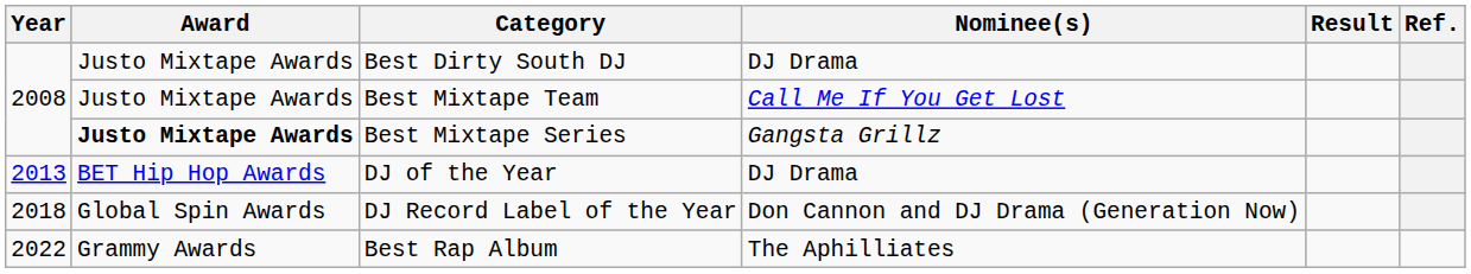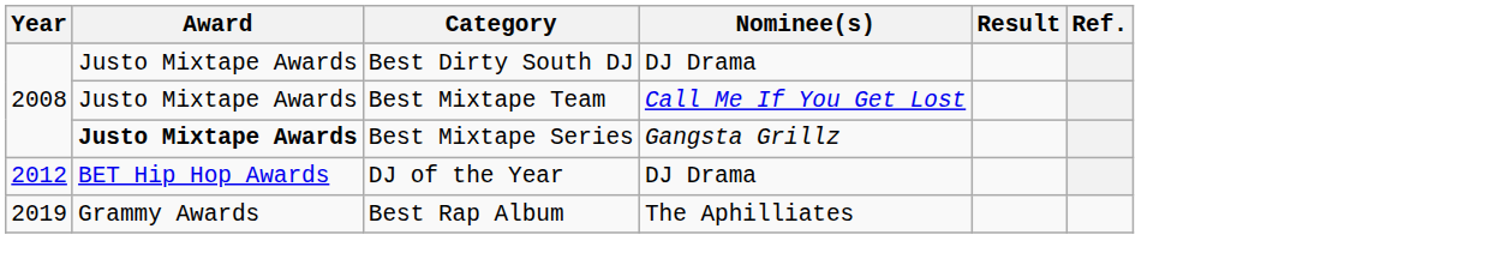 <table class="wikitable">
 <tr>
 <th>Year</th>
 <th>Award</th>
 <th>Category</th>
 <th>Nominee(s)</th>
 <th>Result</th>
 <th>Ref.</th>
 </tr>
 <tr>
 <td rowspan="3">2008</td>
 <td>Justo Mixtape Awards</td>
 <td>Best Dirty South DJ</td>
 <td>DJ Drama</td>
 <td></td>
 <th align=center></th>
 </tr>
 <tr>
 <td>Justo Mixtape Awards</td>
 <td>Best Mixtape Team</td>
 <td><em><a href='#'>Call Me If You Get Lost</a></em></td>
 <td></td>
 <th align=center></th>
 </tr>
 <tr>
 <td><strong>Justo Mixtape Awards</strong></td>
 <td>Best Mixtape Series</td>
 <td><em>Gangsta Grillz</em></td>
 <td></td>
 <th align=center></th>
 </tr>
 <tr>
-<td><a href='#'>2013</a></td>
+<td><a href='#'>2012</a></td>
 <td><a href='#'>BET Hip Hop Awards</a></td>
 <td>DJ of the Year</td>
 <td>DJ Drama</td>
 <td></td>
 <th align=center></th>
 </tr>
 <tr>
-<td>2018</td>
-<td>Global Spin Awards</td>
-<td>DJ Record Label of the Year</td>
-<td>Don Cannon and DJ Drama (Generation Now)</td>
-<td></td>
-<th align=center></th>
-</tr>
-<tr>
-<td>2022</td>
+<td>2019</td>
 <td>Grammy Awards</td>
 <td>Best Rap Album</td>
 <td>The Aphilliates</td>
 <td></td>
 </tr>
 </table>
